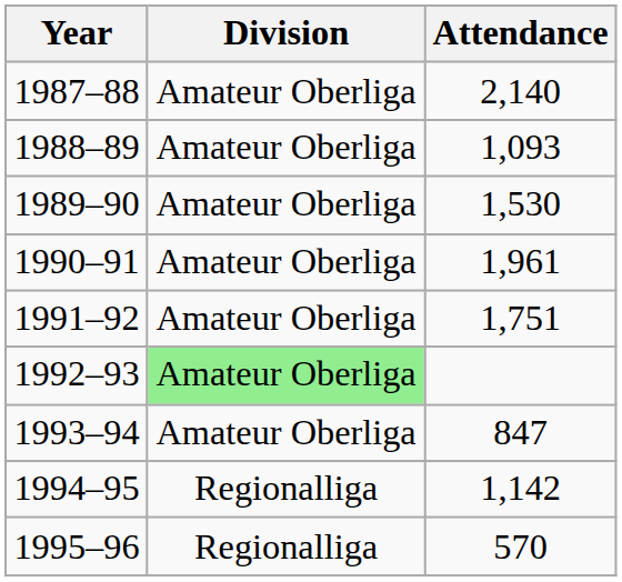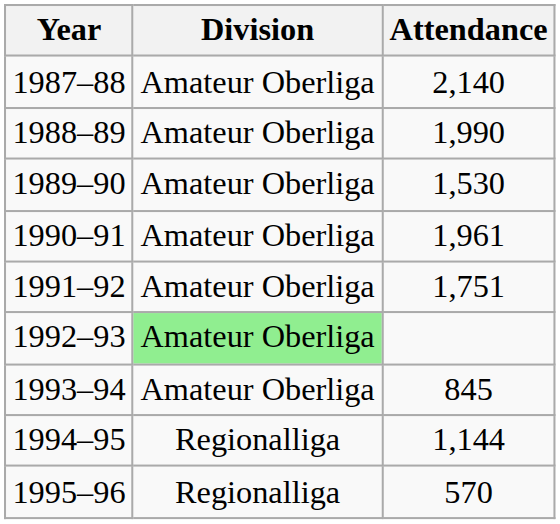 <table class="wikitable">
 <tr>
 <th>Year</th>
 <th>Division</th>
 <th>Attendance</th>
 </tr>
 <tr align="center">
 <td>1987–88</td>
 <td>Amateur Oberliga</td>
 <td>2,140</td>
 </tr>
 <tr align="center">
 <td>1988–89</td>
 <td>Amateur Oberliga</td>
-<td>1,093</td>
+<td>1,990</td>
 </tr>
 <tr align="center">
 <td>1989–90</td>
 <td>Amateur Oberliga</td>
 <td>1,530</td>
 </tr>
 <tr align="center">
 <td>1990–91</td>
 <td>Amateur Oberliga</td>
 <td>1,961</td>
 </tr>
 <tr align="center">
 <td>1991–92</td>
 <td>Amateur Oberliga</td>
 <td>1,751</td>
 </tr>
 <tr align="center">
 <td>1992–93</td>
 <td style="background: lightgreen;">Amateur Oberliga</td>
 <td></td>
 </tr>
 <tr align="center">
 <td>1993–94</td>
 <td>Amateur Oberliga</td>
-<td>847</td>
+<td>845</td>
 </tr>
 <tr align="center">
 <td>1994–95</td>
 <td>Regionalliga</td>
-<td>1,142</td>
+<td>1,144</td>
 </tr>
 <tr align="center">
 <td>1995–96</td>
 <td>Regionalliga</td>
 <td>570</td>
 </tr>
 </table>
